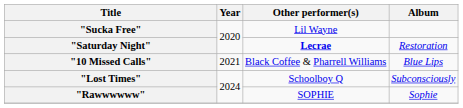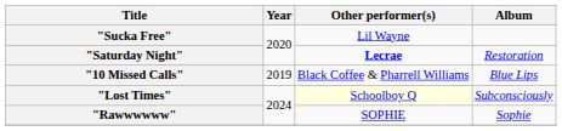 <table class="wikitable plainrowheaders" style="text-align:center;">
 <tr>
 <th scope="col" style="width:20em;">Title</th>
 <th scope="col">Year</th>
 <th scope="col">Other performer(s)</th>
 <th scope="col">Album</th>
 </tr>
 <tr>
 <th scope="row">"Sucka Free"</th>
 <td rowspan="2">2020</td>
 <td><a href='#'>Lil Wayne</a></td>
 <td></td>
 </tr>
 <tr>
 <th scope="row">"Saturday Night"</th>
 <td><strong><a href='#'>Lecrae</a></strong></td>
 <td><em><a href='#'>Restoration</a></em></td>
 </tr>
 <tr>
 <th scope="row">"10 Missed Calls"</th>
-<td>2021</td>
+<td>2019</td>
 <td><a href='#'>Black Coffee</a> & <a href='#'>Pharrell Williams</a></td>
 <td><em><a href='#'>Blue Lips</a></em></td>
 </tr>
 <tr>
 <th scope="row">"Lost Times"</th>
 <td rowspan="2">2024</td>
-<td><a href='#'>Schoolboy Q</a></td>
+<td style="background: lightyellow;"><a href='#'>Schoolboy Q</a></td>
 <td><em><a href='#'>Subconsciously</a></em></td>
 </tr>
 <tr>
 <th scope="row">"Rawwwwww"</th>
 <td><a href='#'>SOPHIE</a></td>
 <td><em><a href='#'>Sophie</a></em></td>
 </tr>
 <tr>
 </tr>
 </table>
